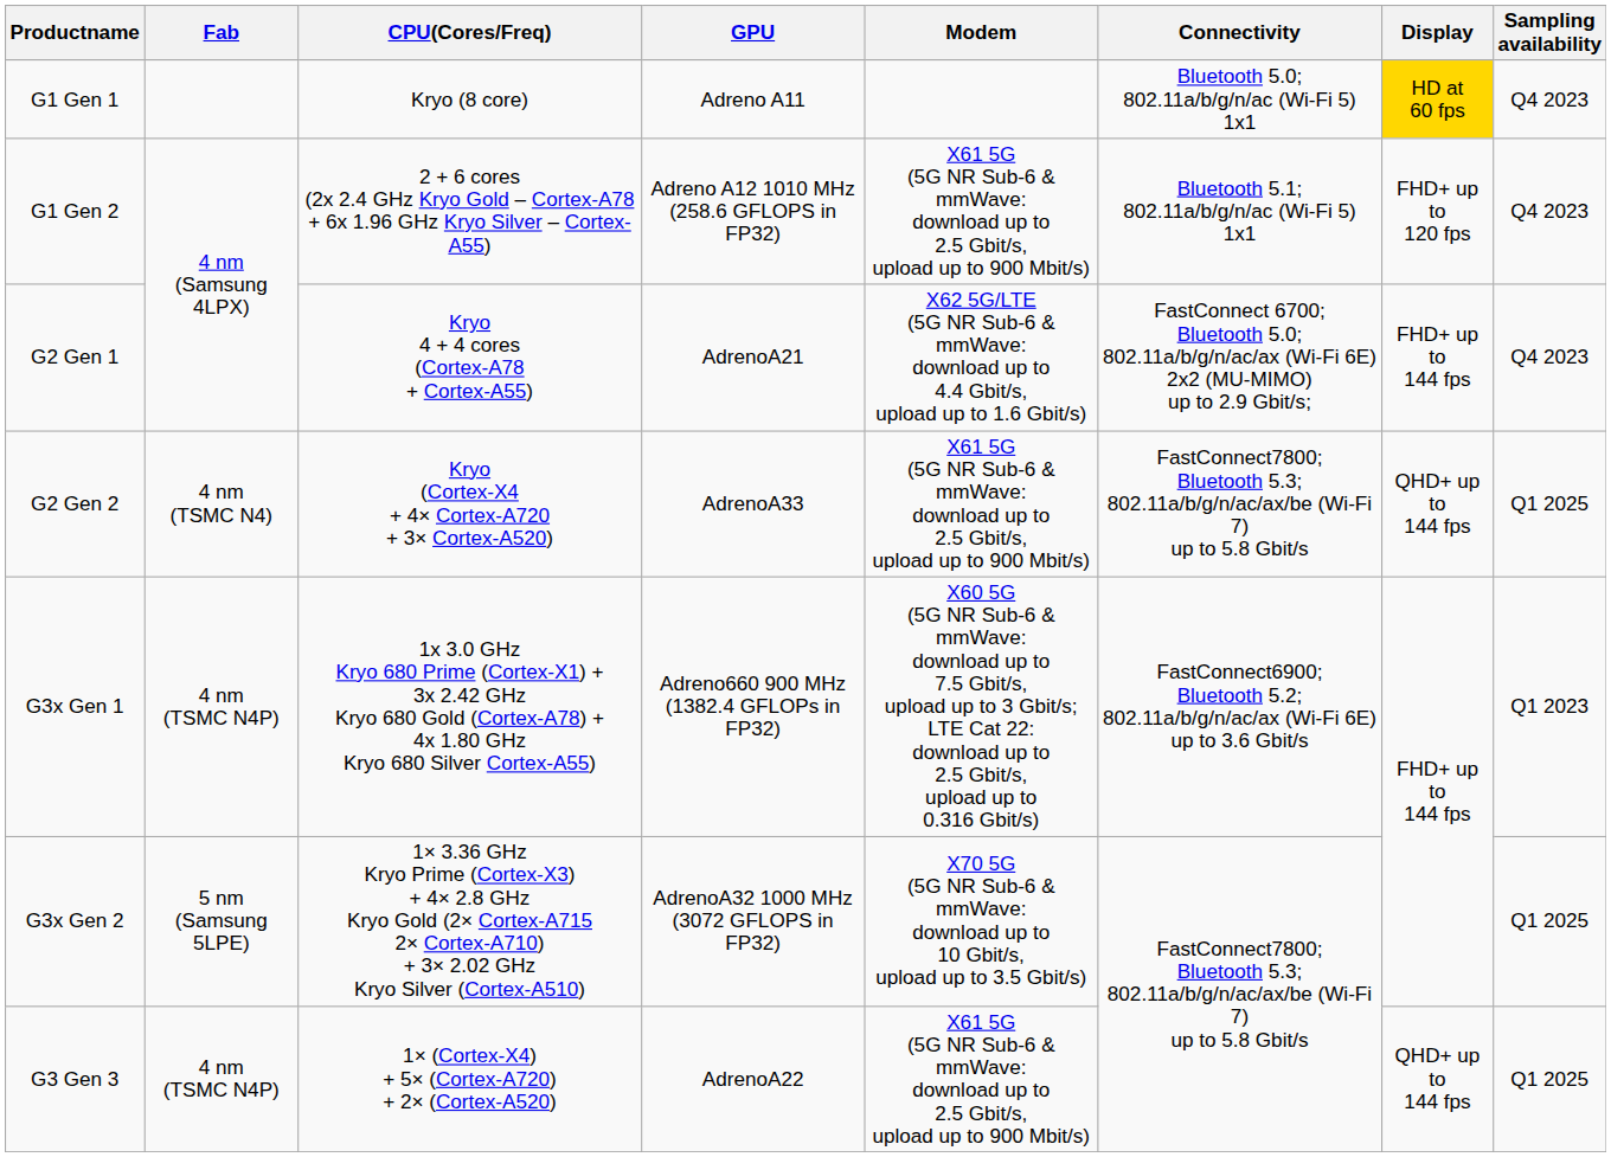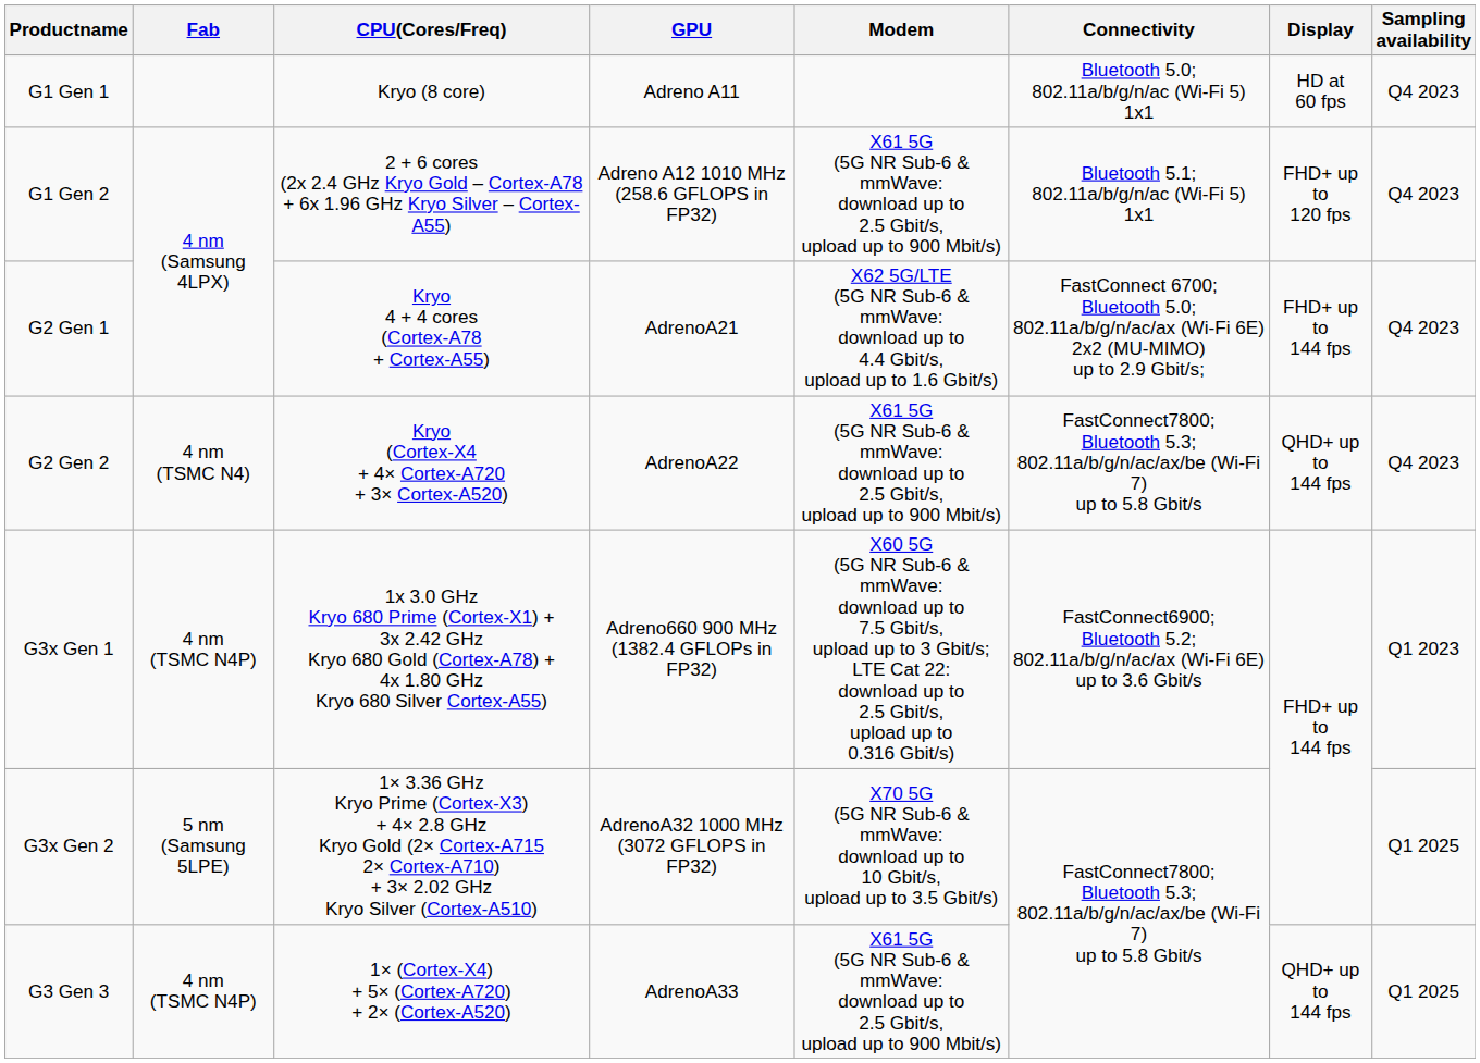 <table class="wikitable" style="width:100%; text-align:center">
 <tr>
 <th>Productname</th>
 <th><a href='#'>Fab</a></th>
 <th><a href='#'>CPU</a>(Cores/Freq)</th>
 <th><a href='#'>GPU</a></th>
 <th>Modem</th>
 <th>Connectivity</th>
 <th>Display</th>
 <th>Sampling<br>availability</th>
 </tr>
 <tr>
 <td>G1 Gen 1</td>
 <td></td>
 <td>Kryo (8 core)</td>
 <td>Adreno A11</td>
 <td></td>
 <td><a href='#'>Bluetooth</a> 5.0; <br>802.11a/b/g/n/ac (Wi-Fi 5)<br>1x1</td>
-<td style="background: gold;">HD at <br>60 fps</td>
+<td>HD at <br>60 fps</td>
 <td>Q4 2023</td>
 </tr>
 <tr>
 <td>G1 Gen 2</td>
 <td rowspan="2"><a href='#'>4 nm</a><br>(Samsung 4LPX)</td>
 <td>2 + 6 cores<br> (2x 2.4 GHz <a href='#'>Kryo Gold</a> – <a href='#'>Cortex-A78</a><br>+ 6x 1.96 GHz <a href='#'>Kryo Silver</a> – <a href='#'>Cortex-A55</a>)</td>
 <td>Adreno A12 1010 MHz<br>(258.6 GFLOPS in FP32)</td>
 <td><a href='#'>X61 5G</a><br>(5G NR Sub-6 & mmWave:<br>download up to 2.5 Gbit/s,<br>upload up to 900 Mbit/s)</td>
 <td><a href='#'>Bluetooth</a> 5.1;<br>802.11a/b/g/n/ac (Wi-Fi 5)<br>1x1</td>
 <td>FHD+ up to<br>120 fps</td>
 <td>Q4 2023</td>
 </tr>
 <tr>
 <td>G2 Gen 1</td>
 <td><a href='#'>Kryo</a><br>4 + 4 cores<br>(<a href='#'>Cortex-A78</a><br>+ <a href='#'>Cortex-A55</a>)</td>
 <td>AdrenoA21</td>
 <td><a href='#'>X62 5G/LTE</a><br>(5G NR Sub-6 & mmWave:<br>download up to 4.4 Gbit/s,<br>upload up to 1.6 Gbit/s)</td>
 <td>FastConnect 6700;<br><a href='#'>Bluetooth</a> 5.0;<br>802.11a/b/g/n/ac/ax (Wi-Fi 6E)<br>2x2 (MU-MIMO)<br>up to 2.9 Gbit/s;</td>
 <td>FHD+ up to <br>144 fps</td>
 <td>Q4 2023</td>
 </tr>
 <tr>
 <td>G2 Gen 2</td>
 <td>4 nm <br>(TSMC N4)</td>
 <td><a href='#'>Kryo</a><br>(<a href='#'>Cortex-X4</a><br>+ 4× <a href='#'>Cortex-A720</a> <br>+ 3× <a href='#'>Cortex-A520</a>)</td>
-<td>AdrenoA33</td>
+<td>AdrenoA22</td>
 <td><a href='#'>X61 5G</a><br>(5G NR Sub-6 & mmWave:<br>download up to 2.5 Gbit/s,<br>upload up to 900 Mbit/s)</td>
 <td>FastConnect7800;<br><a href='#'>Bluetooth</a> 5.3;<br>802.11a/b/g/n/ac/ax/be (Wi-Fi 7)<br>up to 5.8 Gbit/s</td>
 <td>QHD+ up to <br>144 fps</td>
-<td>Q1 2025</td>
+<td>Q4 2023</td>
 </tr>
 <tr>
 <td>G3x Gen 1</td>
 <td>4 nm<br>(TSMC N4P)</td>
 <td>1x 3.0 GHz <br><a href='#'>Kryo 680 Prime</a> (<a href='#'>Cortex-X1</a>) +<br>3x 2.42 GHz <br>Kryo 680 Gold (<a href='#'>Cortex-A78</a>) +<br>4x 1.80 GHz <br>Kryo 680 Silver <a href='#'>Cortex-A55</a>)</td>
 <td>Adreno660 900 MHz<br>(1382.4 GFLOPs in FP32)</td>
 <td><a href='#'>X60 5G</a> <br>(5G NR Sub-6 & mmWave:<br>download up to 7.5 Gbit/s,<br>upload up to 3 Gbit/s;<br>LTE Cat 22:<br>download up to 2.5 Gbit/s,<br>upload up to 0.316 Gbit/s)</td>
 <td>FastConnect6900;<br><a href='#'>Bluetooth</a> 5.2; <br>802.11a/b/g/n/ac/ax (Wi-Fi 6E)<br>up to 3.6 Gbit/s</td>
 <td rowspan="2">FHD+ up to <br>144 fps</td>
 <td>Q1 2023</td>
 </tr>
 <tr>
 <td>G3x Gen 2</td>
 <td>5 nm<br>(Samsung 5LPE)</td>
 <td>1× 3.36 GHz <br>Kryo Prime (<a href='#'>Cortex-X3</a>)<br>+ 4× 2.8 GHz <br>Kryo Gold (2× <a href='#'>Cortex-A715</a><br>2× <a href='#'>Cortex-A710</a>)<br>+ 3× 2.02 GHz <br>Kryo Silver (<a href='#'>Cortex-A510</a>)</td>
 <td>AdrenoA32 1000 MHz<br>(3072 GFLOPS in FP32)</td>
 <td><a href='#'>X70 5G</a><br>(5G NR Sub-6 & mmWave:<br>download up to 10 Gbit/s,<br>upload up to 3.5 Gbit/s)</td>
 <td rowspan="2">FastConnect7800; <br><a href='#'>Bluetooth</a> 5.3; <br>802.11a/b/g/n/ac/ax/be (Wi-Fi 7) <br>up to 5.8 Gbit/s</td>
 <td>Q1 2025</td>
 </tr>
 <tr>
 <td>G3 Gen 3</td>
 <td>4 nm<br>(TSMC N4P)</td>
 <td>1× (<a href='#'>Cortex-X4</a>)<br>+ 5× (<a href='#'>Cortex-A720</a>)<br>+ 2× (<a href='#'>Cortex-A520</a>)</td>
-<td>AdrenoA22</td>
+<td>AdrenoA33</td>
 <td><a href='#'>X61 5G</a><br>(5G NR Sub-6 & mmWave:<br>download up to 2.5 Gbit/s,<br>upload up to 900 Mbit/s)</td>
 <td>QHD+ up to <br>144 fps</td>
 <td>Q1 2025</td>
 </tr>
 <tr>
 </tr>
 </table>
